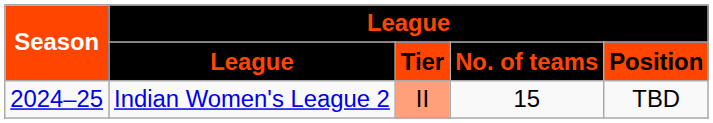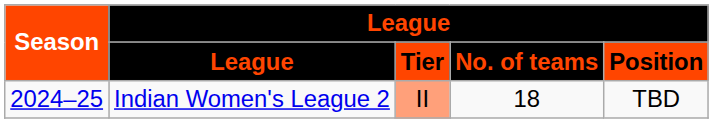 <table class="wikitable" style="text-align:center;border:1px solid #FF4500;">
 <tr>
 <th rowspan="2" scope="col" style="background:#FF4500; color:#FFFFFF; text-align:center;">Season</th>
 <th colspan="4" class="unsortable" style="background:#000000; color:#FF4500; text-align:center;">League</th>
 </tr>
 <tr>
 <th colspan="1" style="background:#000000; color:#FF4500; text-align:center;">League</th>
 <th colspan="1" style="background:#FF4500; color:#000000; text-align:center;">Tier</th>
 <th colspan="1" style="background:#000000; color:#FF4500; text-align:center;">No. of teams</th>
 <th colspan="1" style="background:#FF4500; color:#000000; text-align:center;">Position</th>
 </tr>
 <tr>
 <td><a href='#'>2024–25</a></td>
 <td><a href='#'>Indian Women's League 2</a></td>
 <td style="background: lightsalmon;">II</td>
-<td>15</td>
+<td>18</td>
 <td>TBD</td>
 </tr>
 </table>
